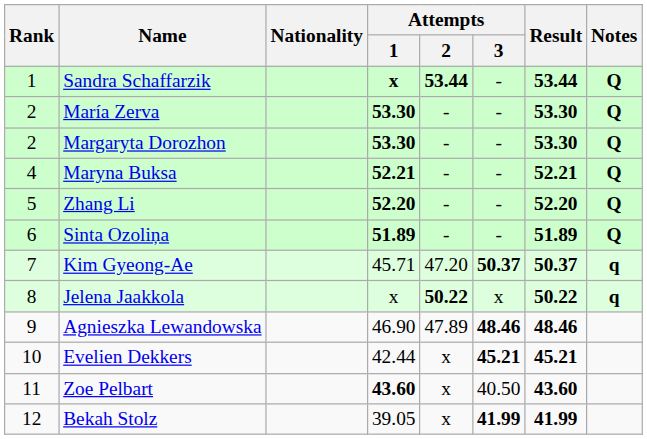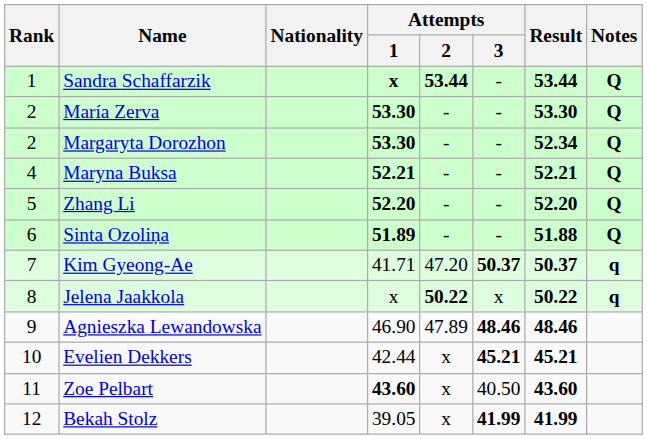 <table class="wikitable sortable" style="text-align:center">
 <tr>
 <th rowspan=2>Rank</th>
 <th rowspan=2>Name</th>
 <th rowspan=2>Nationality</th>
 <th colspan=3>Attempts</th>
 <th rowspan=2>Result</th>
 <th rowspan=2>Notes</th>
 </tr>
 <tr>
 <th>1</th>
 <th>2</th>
 <th>3</th>
 </tr>
 <tr bgcolor=ccffcc>
 <td>1</td>
 <td align=left><a href='#'>Sandra Schaffarzik</a></td>
 <td align=left></td>
 <td><strong>x</strong></td>
 <td><strong>53.44</strong></td>
 <td>-</td>
 <td><strong>53.44</strong></td>
 <td><strong>Q</strong></td>
 </tr>
 <tr bgcolor=ccffcc>
 <td>2</td>
 <td align=left><a href='#'>María Zerva</a></td>
 <td align=left></td>
 <td><strong>53.30</strong></td>
 <td>-</td>
 <td>-</td>
 <td><strong>53.30</strong></td>
 <td><strong>Q</strong></td>
 </tr>
 <tr bgcolor=ccffcc>
 <td>2</td>
 <td align=left><a href='#'>Margaryta Dorozhon</a></td>
 <td align=left></td>
 <td><strong>53.30</strong></td>
 <td>-</td>
 <td>-</td>
-<td><strong>53.30</strong></td>
+<td><strong>52.34</strong></td>
 <td><strong>Q</strong></td>
 </tr>
 <tr bgcolor=ccffcc>
 <td>4</td>
 <td align=left><a href='#'>Maryna Buksa</a></td>
 <td align=left></td>
 <td><strong>52.21</strong></td>
 <td>-</td>
 <td>-</td>
 <td><strong>52.21</strong></td>
 <td><strong>Q</strong></td>
 </tr>
 <tr bgcolor=ccffcc>
 <td>5</td>
 <td align=left><a href='#'>Zhang Li</a></td>
 <td align=left></td>
 <td><strong>52.20</strong></td>
 <td>-</td>
 <td>-</td>
 <td><strong>52.20</strong></td>
 <td><strong>Q</strong></td>
 </tr>
 <tr bgcolor=ccffcc>
 <td>6</td>
 <td align=left><a href='#'>Sinta Ozoliņa</a></td>
 <td align=left></td>
 <td><strong>51.89</strong></td>
 <td>-</td>
 <td>-</td>
-<td><strong>51.89</strong></td>
+<td><strong>51.88</strong></td>
 <td><strong>Q</strong></td>
 </tr>
 <tr bgcolor=ddffdd>
 <td>7</td>
 <td align=left><a href='#'>Kim Gyeong-Ae</a></td>
 <td align=left></td>
-<td>45.71</td>
+<td>41.71</td>
 <td>47.20</td>
 <td><strong>50.37</strong></td>
 <td><strong>50.37</strong></td>
 <td><strong>q</strong></td>
 </tr>
 <tr bgcolor=ddffdd>
 <td>8</td>
 <td align=left><a href='#'>Jelena Jaakkola</a></td>
 <td align=left></td>
 <td>x</td>
 <td><strong>50.22</strong></td>
 <td>x</td>
 <td><strong>50.22</strong></td>
 <td><strong>q</strong></td>
 </tr>
 <tr>
 <td>9</td>
 <td align=left><a href='#'>Agnieszka Lewandowska</a></td>
 <td align=left></td>
 <td>46.90</td>
 <td>47.89</td>
 <td><strong>48.46</strong></td>
 <td><strong>48.46</strong></td>
 <td></td>
 </tr>
 <tr>
 <td>10</td>
 <td align=left><a href='#'>Evelien Dekkers</a></td>
 <td align=left></td>
 <td>42.44</td>
 <td>x</td>
 <td><strong>45.21</strong></td>
 <td><strong>45.21</strong></td>
 <td></td>
 </tr>
 <tr>
 <td>11</td>
 <td align=left><a href='#'>Zoe Pelbart</a></td>
 <td align=left></td>
 <td><strong>43.60</strong></td>
 <td>x</td>
 <td>40.50</td>
 <td><strong>43.60</strong></td>
 <td></td>
 </tr>
 <tr>
 <td>12</td>
 <td align=left><a href='#'>Bekah Stolz</a></td>
 <td align=left></td>
 <td>39.05</td>
 <td>x</td>
 <td><strong>41.99</strong></td>
 <td><strong>41.99</strong></td>
 <td></td>
 </tr>
 </table>
